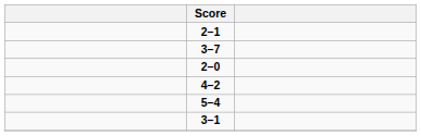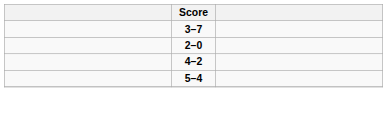 <table class="wikitable" style="text-align: center; font-size:100% ">
 <tr>
 <th align="right" width="250"></th>
 <th width="60">Score</th>
 <th align="left" width="250"></th>
-</tr>
-<tr>
-<td align=left><strong></strong></td>
-<td align=center><strong>2–1</strong></td>
-<td align=left></td>
 </tr>
 <tr>
 <td align=left></td>
 <td align=center><strong>3–7</strong></td>
 <td align=left><strong></strong></td>
 </tr>
 <tr>
 <td align=left><strong></strong></td>
 <td align=center><strong>2–0</strong></td>
 <td align=left></td>
 </tr>
 <tr>
 <td align=left><strong></strong></td>
 <td align=center><strong>4–2</strong></td>
 <td align=left></td>
 </tr>
 <tr>
 <td align=left><strong></strong></td>
 <td align=center><strong>5–4</strong></td>
 <td align=left></td>
 </tr>
 <tr>
-<td align=left><strong></strong></td>
-<td align=center><strong>3–1</strong></td>
-<td align=left></td>
-</tr>
-<tr>
 </tr>
 </table>
